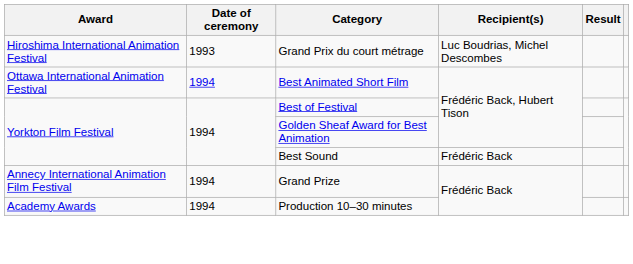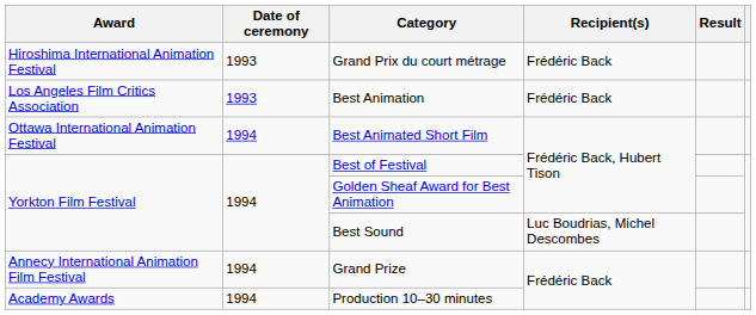 <table class="wikitable plainrowheaders sortable">
 <tr>
 <th scope="col">Award</th>
 <th scope="col">Date of ceremony</th>
 <th scope="col">Category</th>
 <th scope="col">Recipient(s)</th>
 <th scope="col">Result</th>
 <th scope="col" class="unsortable"></th>
 </tr>
 <tr>
 <td><a href='#'>Hiroshima International Animation Festival</a></td>
 <td>1993</td>
 <td>Grand Prix du court métrage</td>
-<td>Luc Boudrias, Michel Descombes</td>
+<td>Frédéric Back</td>
+<td></td>
+<td></td>
+</tr>
+<tr>
+<td><a href='#'>Los Angeles Film Critics Association</a></td>
+<td><a href='#'>1993</a></td>
+<td>Best Animation</td>
+<td>Frédéric Back</td>
 <td></td>
 <td></td>
 </tr>
 <tr>
 <td><a href='#'>Ottawa International Animation Festival</a></td>
 <td><a href='#'>1994</a></td>
 <td><a href='#'>Best Animated Short Film</a></td>
 <td rowspan=3>Frédéric Back, Hubert Tison</td>
 <td></td>
 <td></td>
 </tr>
 <tr>
 <td rowspan=3><a href='#'>Yorkton Film Festival</a></td>
 <td rowspan=3>1994</td>
 <td><a href='#'>Best of Festival</a></td>
 <td></td>
 <td rowspan=3></td>
 </tr>
 <tr>
 <td><a href='#'>Golden Sheaf Award for Best Animation</a></td>
 <td></td>
 </tr>
 <tr>
 <td>Best Sound</td>
-<td>Frédéric Back</td>
+<td>Luc Boudrias, Michel Descombes</td>
 <td></td>
 </tr>
 <tr>
 <td><a href='#'>Annecy International Animation Film Festival</a></td>
 <td>1994</td>
 <td>Grand Prize</td>
 <td rowspan=2>Frédéric Back</td>
 <td></td>
 <td></td>
 </tr>
 <tr>
 <td><a href='#'>Academy Awards</a></td>
 <td>1994</td>
 <td>Production 10–30 minutes</td>
 <td></td>
 <td></td>
 </tr>
 </table>
